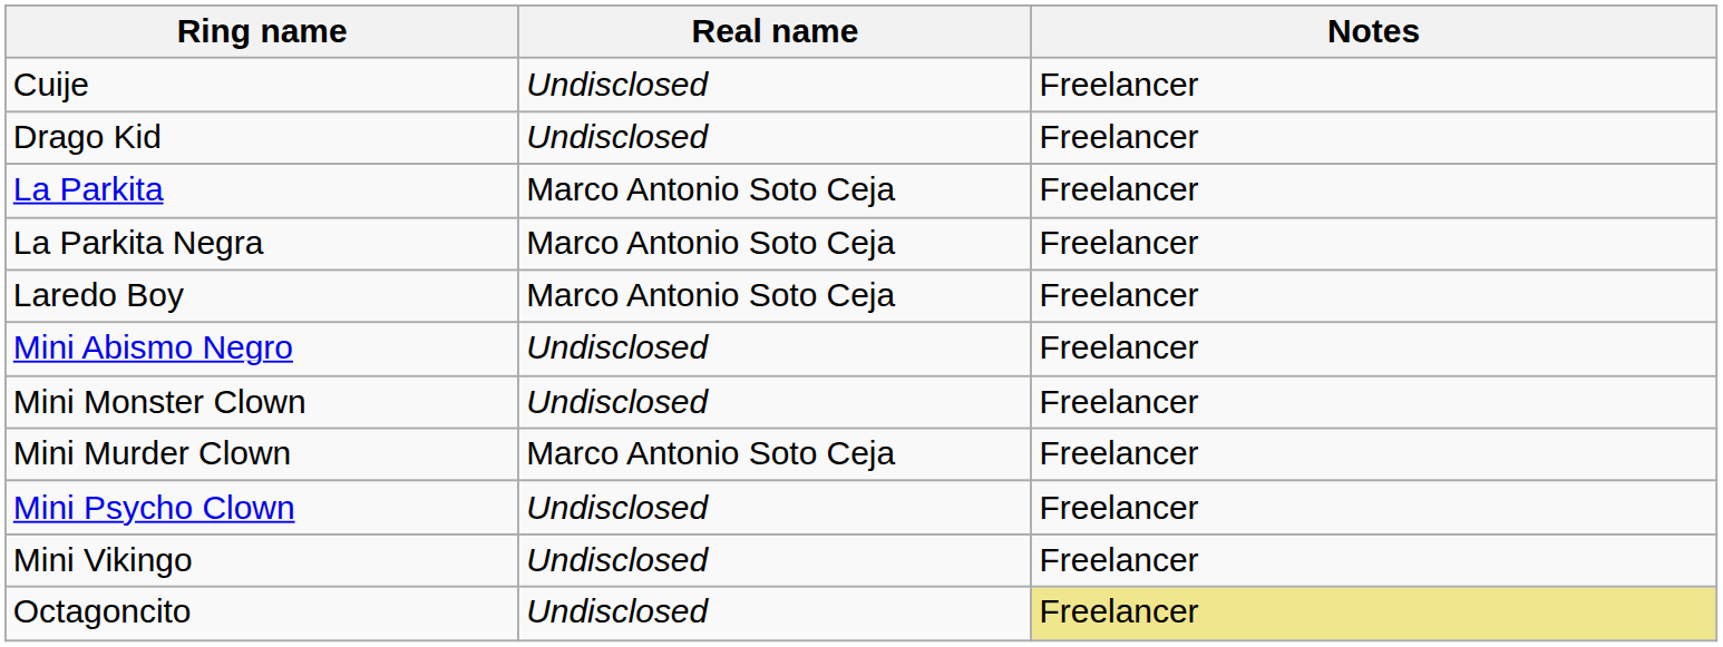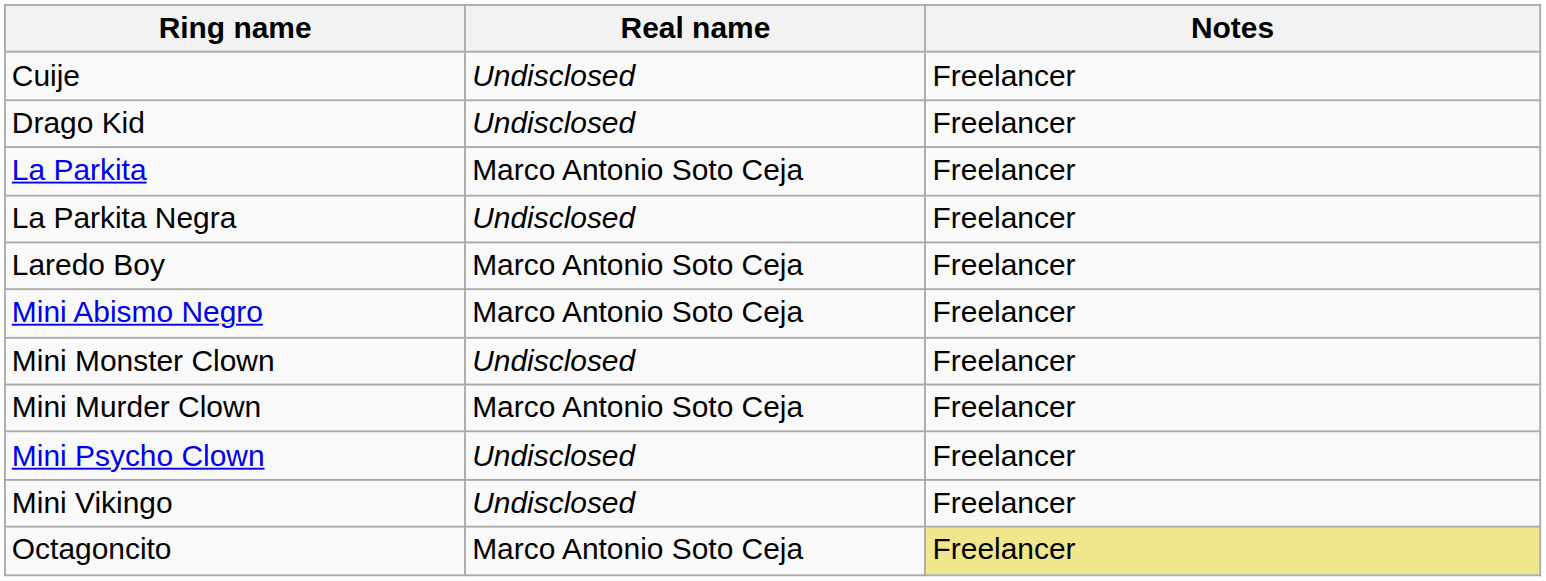 <table class="wikitable sortable" align="left center" width="65%">
 <tr>
 <th width="15%">Ring name</th>
 <th width="15%">Real name</th>
 <th width="20%">Notes</th>
 </tr>
 <tr>
 <td>Cuije</td>
 <td><em>Undisclosed</em></td>
 <td>Freelancer</td>
 </tr>
 <tr>
 <td>Drago Kid</td>
 <td><em>Undisclosed</em></td>
 <td>Freelancer</td>
 </tr>
 <tr>
 <td><a href='#'>La Parkita</a></td>
 <td>Marco Antonio Soto Ceja</td>
 <td>Freelancer</td>
 </tr>
 <tr>
 <td>La Parkita Negra</td>
-<td>Marco Antonio Soto Ceja</td>
+<td><em>Undisclosed</em></td>
 <td>Freelancer</td>
 </tr>
 <tr>
 <td>Laredo Boy</td>
 <td>Marco Antonio Soto Ceja</td>
 <td>Freelancer</td>
 </tr>
 <tr>
 <td><a href='#'>Mini Abismo Negro</a></td>
-<td><em>Undisclosed</em></td>
+<td>Marco Antonio Soto Ceja</td>
 <td>Freelancer</td>
 </tr>
 <tr>
 <td>Mini Monster Clown</td>
 <td><em>Undisclosed</em></td>
 <td>Freelancer</td>
 </tr>
 <tr>
 <td>Mini Murder Clown</td>
 <td>Marco Antonio Soto Ceja</td>
 <td>Freelancer</td>
 </tr>
 <tr>
 <td><a href='#'>Mini Psycho Clown</a></td>
 <td><em>Undisclosed</em></td>
 <td>Freelancer</td>
 </tr>
 <tr>
 <td>Mini Vikingo</td>
 <td><em>Undisclosed</em></td>
 <td>Freelancer</td>
 </tr>
 <tr>
 <td>Octagoncito</td>
-<td><em>Undisclosed</em></td>
+<td>Marco Antonio Soto Ceja</td>
 <td style="background: khaki;">Freelancer</td>
 </tr>
 </table>
